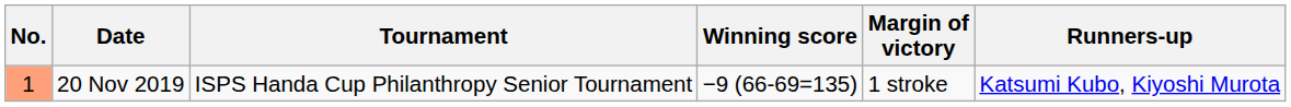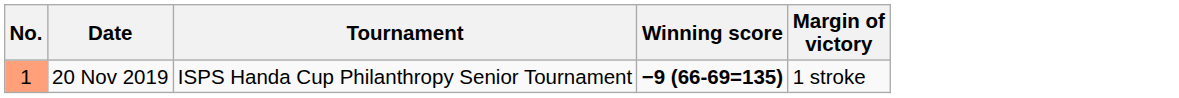 <table class="wikitable" style="font-size:95%;">
 <tr>
 <th>No.</th>
 <th>Date</th>
 <th>Tournament</th>
 <th>Winning score</th>
 <th>Margin of<br>victory</th>
-<th>Runners-up</th>
 </tr>
 <tr>
 <td align=center style="background: lightsalmon;">1</td>
 <td align=right>20 Nov 2019</td>
 <td>ISPS Handa Cup Philanthropy Senior Tournament</td>
-<td>−9 (66-69=135)</td>
+<td><strong>−9 (66-69=135)</strong></td>
 <td>1 stroke</td>
-<td> <a href='#'>Katsumi Kubo</a>,  <a href='#'>Kiyoshi Murota</a></td>
 </tr>
 </table>
